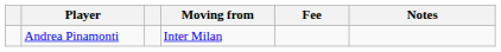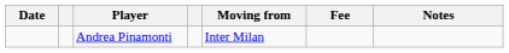 <table class="wikitable sortable">
 <tr>
+<th style="width:80px;">Date</th>
 <th style="width:20px;"></th>
 <th style="width:190px;">Player</th>
 <th style="width:20px;"></th>
 <th style="width:180px;">Moving from</th>
 <th style="width:120px;"class="unsortable">Fee</th>
 <th style="width:250px;"class="unsortable">Notes</th>
 </tr>
 <tr>
+<td></td>
 <td align="center"></td>
 <td> <a href='#'>Andrea Pinamonti</a></td>
 <td align="center"></td>
 <td> <a href='#'>Inter Milan</a></td>
 <td align="center"></td>
 <td align="center"></td>
 </tr>
 </table>
